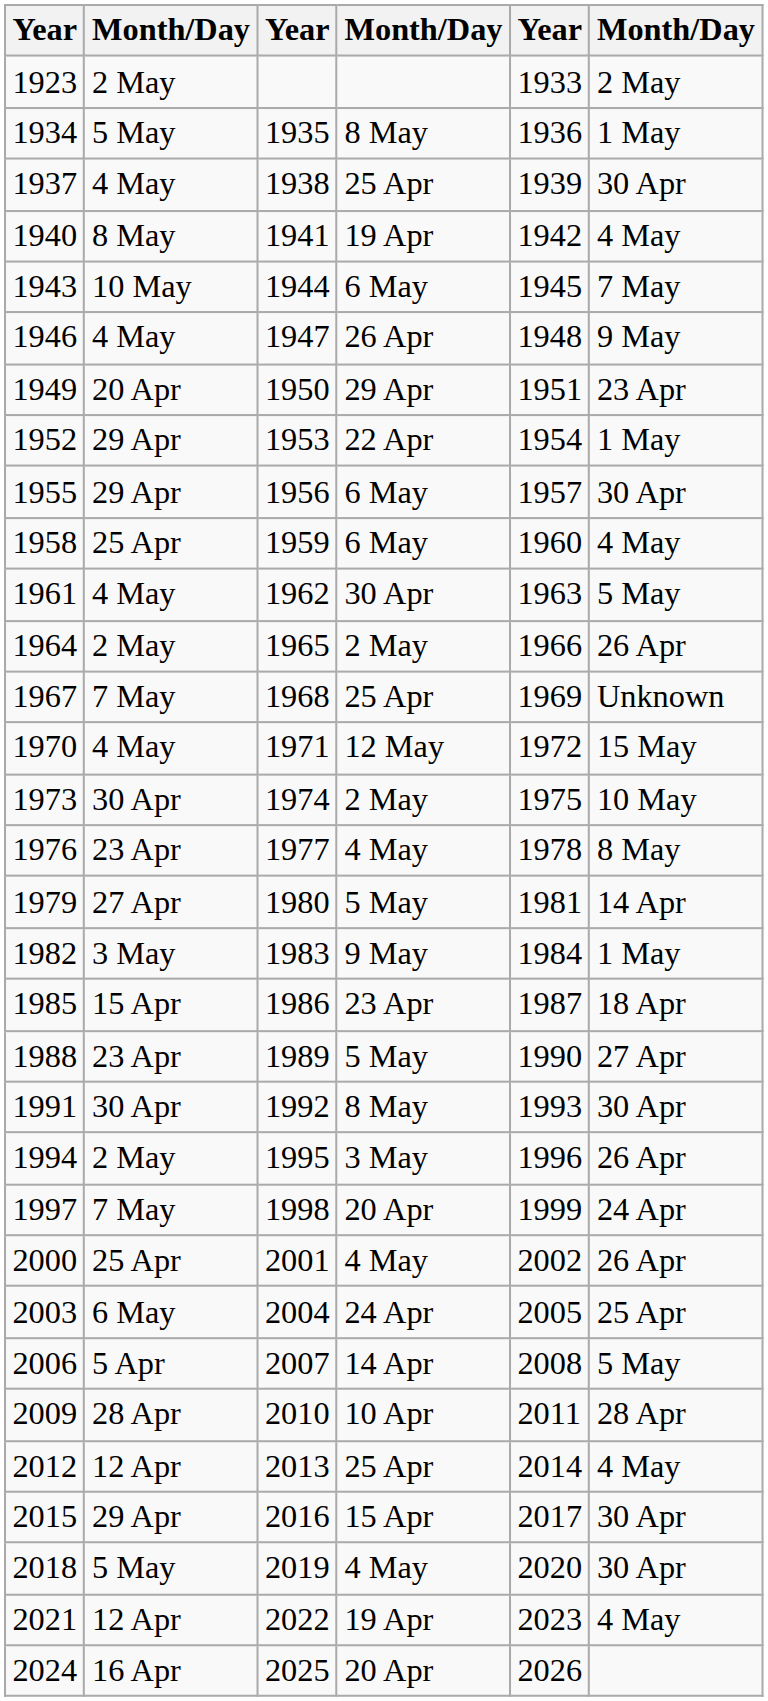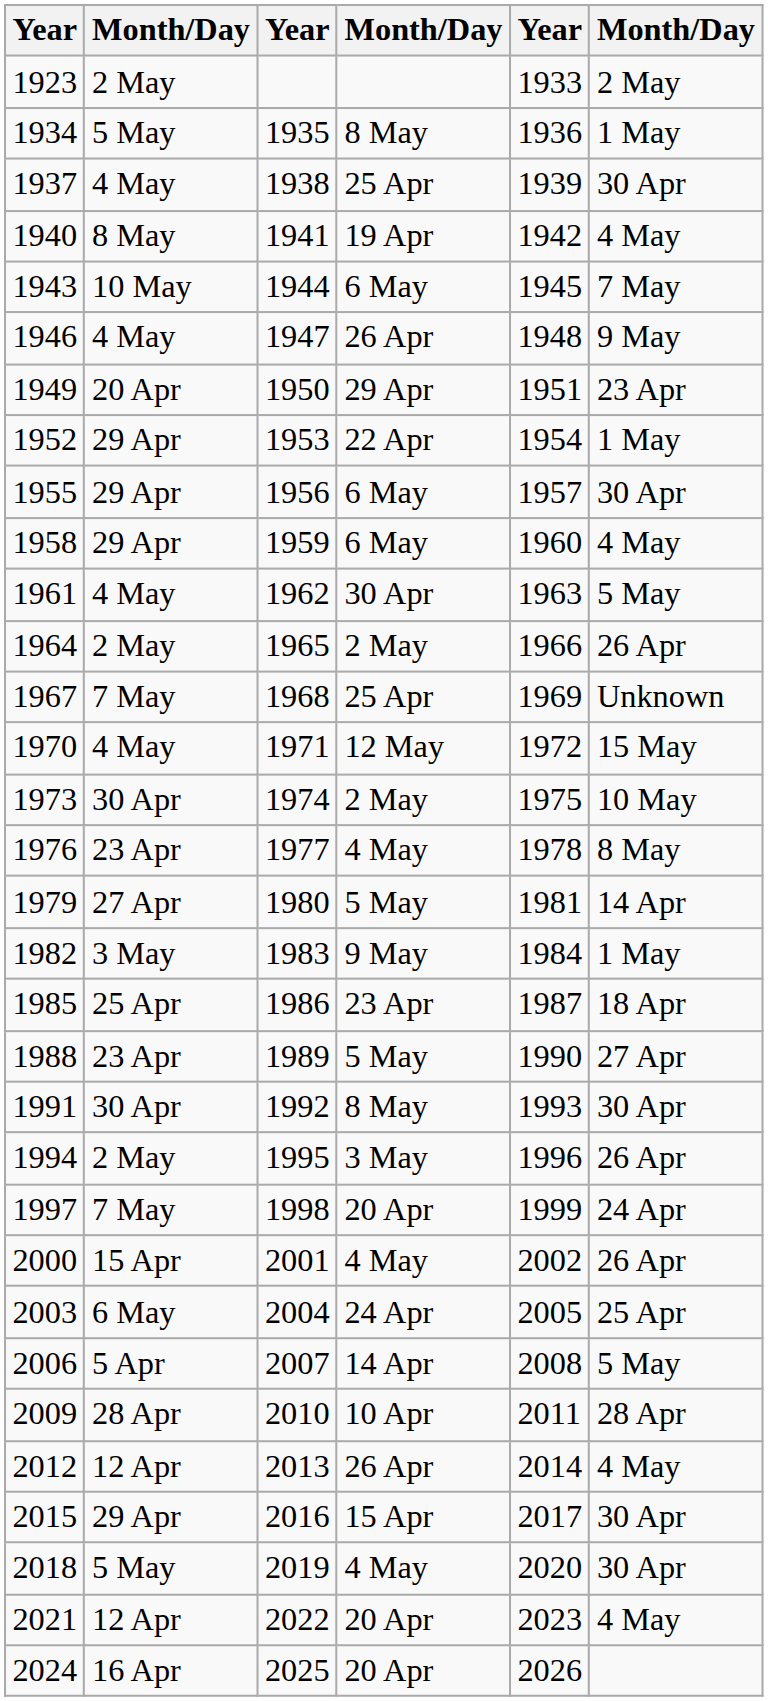 <table class="wikitable">
 <tr>
 <th>Year</th>
 <th>Month/Day</th>
 <th>Year</th>
 <th>Month/Day</th>
 <th>Year</th>
 <th>Month/Day</th>
 </tr>
 <tr>
 <td>1923</td>
 <td>2 May</td>
 <td></td>
 <td></td>
 <td>1933</td>
 <td>2 May</td>
 </tr>
 <tr>
 <td>1934</td>
 <td>5 May</td>
 <td>1935</td>
 <td>8 May</td>
 <td>1936</td>
 <td>1 May</td>
 </tr>
 <tr>
 <td>1937</td>
 <td>4 May</td>
 <td>1938</td>
 <td>25 Apr</td>
 <td>1939</td>
 <td>30 Apr</td>
 </tr>
 <tr>
 <td>1940</td>
 <td>8 May</td>
 <td>1941</td>
 <td>19 Apr</td>
 <td>1942</td>
 <td>4 May</td>
 </tr>
 <tr>
 <td>1943</td>
 <td>10 May</td>
 <td>1944</td>
 <td>6 May</td>
 <td>1945</td>
 <td>7 May</td>
 </tr>
 <tr>
 <td>1946</td>
 <td>4 May</td>
 <td>1947</td>
 <td>26 Apr</td>
 <td>1948</td>
 <td>9 May</td>
 </tr>
 <tr>
 <td>1949</td>
 <td>20 Apr</td>
 <td>1950</td>
 <td>29 Apr</td>
 <td>1951</td>
 <td>23 Apr</td>
 </tr>
 <tr>
 <td>1952</td>
 <td>29 Apr</td>
 <td>1953</td>
 <td>22 Apr</td>
 <td>1954</td>
 <td>1 May</td>
 </tr>
 <tr>
 <td>1955</td>
 <td>29 Apr</td>
 <td>1956</td>
 <td>6 May</td>
 <td>1957</td>
 <td>30 Apr</td>
 </tr>
 <tr>
 <td>1958</td>
-<td>25 Apr</td>
+<td>29 Apr</td>
 <td>1959</td>
 <td>6 May</td>
 <td>1960</td>
 <td>4 May</td>
 </tr>
 <tr>
 <td>1961</td>
 <td>4 May</td>
 <td>1962</td>
 <td>30 Apr</td>
 <td>1963</td>
 <td>5 May</td>
 </tr>
 <tr>
 <td>1964</td>
 <td>2 May</td>
 <td>1965</td>
 <td>2 May</td>
 <td>1966</td>
 <td>26 Apr</td>
 </tr>
 <tr>
 <td>1967</td>
 <td>7 May</td>
 <td>1968</td>
 <td>25 Apr</td>
 <td>1969</td>
 <td>Unknown</td>
 </tr>
 <tr>
 <td>1970</td>
 <td>4 May</td>
 <td>1971</td>
 <td>12 May</td>
 <td>1972</td>
 <td>15 May</td>
 </tr>
 <tr>
 <td>1973</td>
 <td>30 Apr</td>
 <td>1974</td>
 <td>2 May</td>
 <td>1975</td>
 <td>10 May</td>
 </tr>
 <tr>
 <td>1976</td>
 <td>23 Apr</td>
 <td>1977</td>
 <td>4 May</td>
 <td>1978</td>
 <td>8 May</td>
 </tr>
 <tr>
 <td>1979</td>
 <td>27 Apr</td>
 <td>1980</td>
 <td>5 May</td>
 <td>1981</td>
 <td>14 Apr</td>
 </tr>
 <tr>
 <td>1982</td>
 <td>3 May</td>
 <td>1983</td>
 <td>9 May</td>
 <td>1984</td>
 <td>1 May</td>
 </tr>
 <tr>
 <td>1985</td>
-<td>15 Apr</td>
+<td>25 Apr</td>
 <td>1986</td>
 <td>23 Apr</td>
 <td>1987</td>
 <td>18 Apr</td>
 </tr>
 <tr>
 <td>1988</td>
 <td>23 Apr</td>
 <td>1989</td>
 <td>5 May</td>
 <td>1990</td>
 <td>27 Apr</td>
 </tr>
 <tr>
 <td>1991</td>
 <td>30 Apr</td>
 <td>1992</td>
 <td>8 May</td>
 <td>1993</td>
 <td>30 Apr</td>
 </tr>
 <tr>
 <td>1994</td>
 <td>2 May</td>
 <td>1995</td>
 <td>3 May</td>
 <td>1996</td>
 <td>26 Apr</td>
 </tr>
 <tr>
 <td>1997</td>
 <td>7 May</td>
 <td>1998</td>
 <td>20 Apr</td>
 <td>1999</td>
 <td>24 Apr</td>
 </tr>
 <tr>
 <td>2000</td>
-<td>25 Apr</td>
+<td>15 Apr</td>
 <td>2001</td>
 <td>4 May</td>
 <td>2002</td>
 <td>26 Apr</td>
 </tr>
 <tr>
 <td>2003</td>
 <td>6 May</td>
 <td>2004</td>
 <td>24 Apr</td>
 <td>2005</td>
 <td>25 Apr</td>
 </tr>
 <tr>
 <td>2006</td>
 <td>5 Apr</td>
 <td>2007</td>
 <td>14 Apr</td>
 <td>2008</td>
 <td>5 May</td>
 </tr>
 <tr>
 <td>2009</td>
 <td>28 Apr</td>
 <td>2010</td>
 <td>10 Apr</td>
 <td>2011</td>
 <td>28 Apr</td>
 </tr>
 <tr>
 <td>2012</td>
 <td>12 Apr</td>
 <td>2013</td>
-<td>25 Apr</td>
+<td>26 Apr</td>
 <td>2014</td>
 <td>4 May</td>
 </tr>
 <tr>
 <td>2015</td>
 <td>29 Apr</td>
 <td>2016</td>
 <td>15 Apr</td>
 <td>2017</td>
 <td>30 Apr</td>
 </tr>
 <tr>
 <td>2018</td>
 <td>5 May</td>
 <td>2019</td>
 <td>4 May</td>
 <td>2020</td>
 <td>30 Apr</td>
 </tr>
 <tr>
 <td>2021</td>
 <td>12 Apr</td>
 <td>2022</td>
-<td>19 Apr</td>
+<td>20 Apr</td>
 <td>2023</td>
 <td>4 May</td>
 </tr>
 <tr>
 <td>2024</td>
 <td>16 Apr</td>
 <td>2025</td>
 <td>20 Apr</td>
 <td>2026</td>
 </tr>
 </table>
